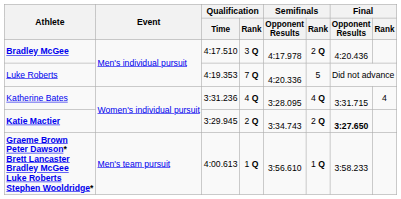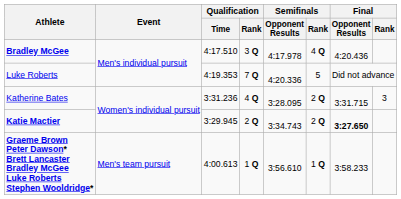 <table class=wikitable style="font-size:90%">
 <tr>
 <th rowspan="2">Athlete</th>
 <th rowspan="2">Event</th>
 <th colspan="2">Qualification</th>
 <th colspan="2">Semifinals</th>
 <th colspan="2">Final</th>
 </tr>
 <tr style="font-size:95%">
 <th>Time</th>
 <th>Rank</th>
 <th>Opponent<br>Results</th>
 <th>Rank</th>
 <th>Opponent<br>Results</th>
 <th>Rank</th>
 </tr>
 <tr align=center>
 <td align=left><strong><a href='#'>Bradley McGee</a></strong></td>
 <td align=left rowspan=2><a href='#'>Men's individual pursuit</a></td>
 <td>4:17.510</td>
 <td>3 <strong>Q</strong></td>
 <td><br>4:17.978</td>
-<td>2 <strong>Q</strong></td>
+<td>4 <strong>Q</strong></td>
 <td><br>4:20.436</td>
 <td></td>
 </tr>
 <tr align=center>
 <td align=left><a href='#'>Luke Roberts</a></td>
 <td>4:19.353</td>
 <td>7 <strong>Q</strong></td>
 <td><br>4:20.336</td>
 <td>5</td>
 <td colspan=2>Did not advance</td>
 </tr>
 <tr align=center>
 <td align=left><a href='#'>Katherine Bates</a></td>
 <td align=left rowspan=2><a href='#'>Women's individual pursuit</a></td>
 <td>3:31.236</td>
 <td>4 <strong>Q</strong></td>
 <td><br>3:28.095</td>
-<td>4 <strong>Q</strong></td>
+<td>2 <strong>Q</strong></td>
 <td><br>3:31.715</td>
-<td>4</td>
+<td>3</td>
 </tr>
 <tr align=center>
 <td align=left><strong><a href='#'>Katie Mactier</a></strong></td>
 <td>3:29.945</td>
 <td>2 <strong>Q</strong></td>
 <td><br>3:34.743</td>
 <td>2 <strong>Q</strong></td>
 <td><strong><br>3:27.650</strong></td>
 <td></td>
 </tr>
 <tr align=center>
 <td align=left><strong><a href='#'>Graeme Brown</a><br><a href='#'>Peter Dawson</a>*<br><a href='#'>Brett Lancaster</a><br><a href='#'>Bradley McGee</a><br><a href='#'>Luke Roberts</a><br><a href='#'>Stephen Wooldridge</a>*</strong></td>
 <td align=left><a href='#'>Men's team pursuit</a></td>
 <td>4:00.613</td>
 <td>1 <strong>Q</strong></td>
 <td><br>3:56.610</td>
 <td>1 <strong>Q</strong></td>
 <td><br>3:58.233</td>
 <td></td>
 </tr>
 </table>
